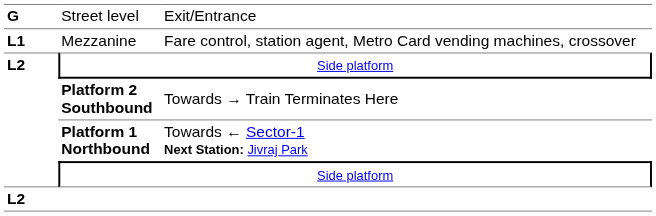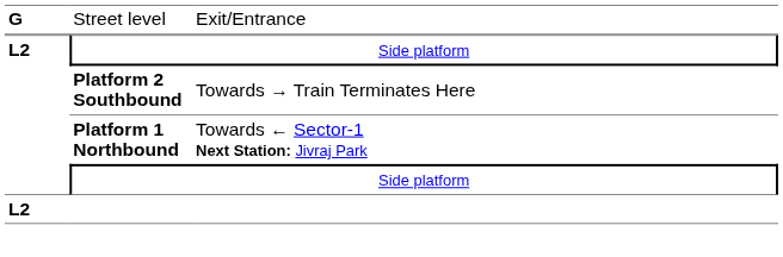 <table table border=0 cellspacing=0 cellpadding=3>
 <tr>
 <td style="border-bottom:solid 1px gray;border-top:solid 1px gray;" width=50 valign=top><strong>G</strong></td>
 <td style="border-top:solid 1px gray;border-bottom:solid 1px gray;" width=100 valign=top>Street level</td>
 <td style="border-top:solid 1px gray;border-bottom:solid 1px gray;" width=500 valign=top>Exit/Entrance</td>
-</tr>
-<tr>
-<td valign=top><strong>L1</strong></td>
-<td valign=top>Mezzanine</td>
-<td valign=top>Fare control, station agent, Metro Card vending machines, crossover<br></td>
 </tr>
 <tr>
 <td style="border-top:solid 1px gray;border-bottom:solid 1px gray;" width=50 rowspan=4 valign=top><strong>L2</strong></td>
 <td style="border-top:solid 1px gray;border-right:solid 2px black;border-left:solid 2px black;border-bottom:solid 2px black;text-align:center;" colspan=2><small><a href='#'>Side platform</a></small></td>
 </tr>
 <tr>
 <td style="border-bottom:solid 1px gray;" width=100><span><strong>Platform 2</strong><br><strong>Southbound</strong></span></td>
 <td style="border-bottom:solid 1px gray;" width=500>Towards → Train Terminates Here</td>
 </tr>
 <tr>
 <td><span><strong>Platform 1</strong><br><strong>Northbound</strong></span></td>
 <td>Towards ← <a href='#'>Sector-1</a><br><small><strong>Next Station:</strong> <a href='#'>Jivraj Park</a></small></td>
 </tr>
 <tr>
 <td style="border-top:solid 2px black;border-right:solid 2px black;border-left:solid 2px black;border-bottom:solid 1px gray;" colspan=2  align=center><small><a href='#'>Side platform</a></small></td>
 </tr>
 <tr>
 <td style="border-bottom:solid 1px gray;" width=50 rowspan=2 valign=top><strong>L2</strong></td>
 <td style="border-bottom:solid 1px gray;" width=100></td>
 <td style="border-bottom:solid 1px gray;" width=500></td>
 </tr>
 <tr>
 </tr>
 </table>
